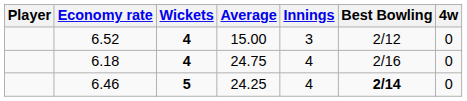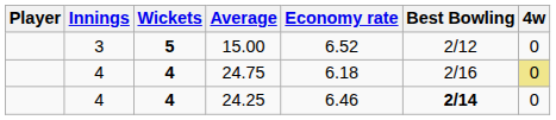 <table class="wikitable sortable" style="text-align: center;">
 <tr>
 <th>Player</th>
-<th><a href='#'>Economy rate</a></th>
+<th><a href='#'>Innings</a></th>
 <th><a href='#'>Wickets</a></th>
 <th><a href='#'>Average</a></th>
-<th><a href='#'>Innings</a></th>
+<th><a href='#'>Economy rate</a></th>
 <th>Best Bowling</th>
 <th>4w</th>
 </tr>
 <tr>
 <td></td>
+<td>3</td>
+<td><strong>5</strong></td>
+<td>15.00</td>
 <td>6.52</td>
-<td><strong>4</strong></td>
-<td>15.00</td>
-<td>3</td>
 <td>2/12</td>
 <td>0</td>
 </tr>
 <tr>
 <td></td>
-<td>6.18</td>
+<td>4</td>
 <td><strong>4</strong></td>
 <td>24.75</td>
-<td>4</td>
+<td>6.18</td>
 <td>2/16</td>
-<td>0</td>
+<td style="background: khaki;">0</td>
 </tr>
 <tr>
 <td></td>
+<td>4</td>
+<td><strong>4</strong></td>
+<td>24.25</td>
 <td>6.46</td>
-<td><strong>5</strong></td>
-<td>24.25</td>
-<td>4</td>
 <td><strong>2/14</strong></td>
 <td>0</td>
 </tr>
 </table>
